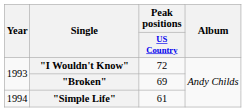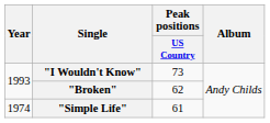 <table class="wikitable plainrowheaders" style="text-align:center;">
 <tr>
 <th rowspan="2">Year</th>
 <th rowspan="2" style="width:10em;">Single</th>
 <th colspan="1">Peak positions</th>
 <th rowspan="2">Album</th>
 </tr>
 <tr style="font-size:smaller;">
 <th width="65"><a href='#'>US Country</a></th>
 </tr>
 <tr>
 <td rowspan="2">1993</td>
 <th scope="row">"I Wouldn't Know"</th>
-<td>72</td>
+<td>73</td>
 <td align="left" rowspan="3"><em>Andy Childs</em></td>
 </tr>
 <tr>
 <th scope="row">"Broken"</th>
-<td>69</td>
+<td>62</td>
 </tr>
 <tr>
-<td>1994</td>
+<td>1974</td>
 <th scope="row">"Simple Life"</th>
 <td>61</td>
 </tr>
 </table>
